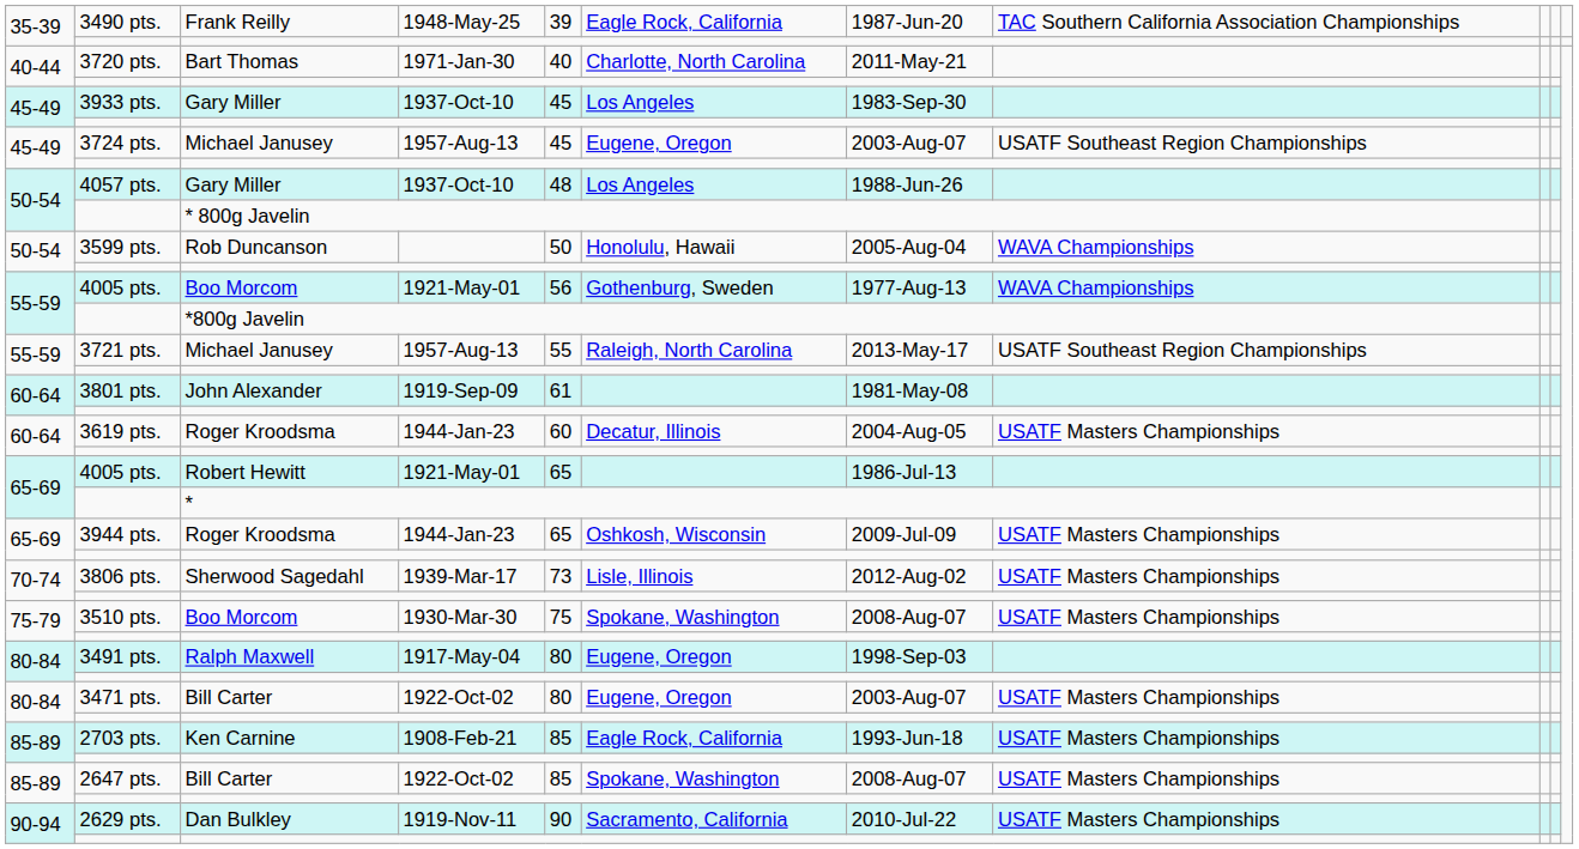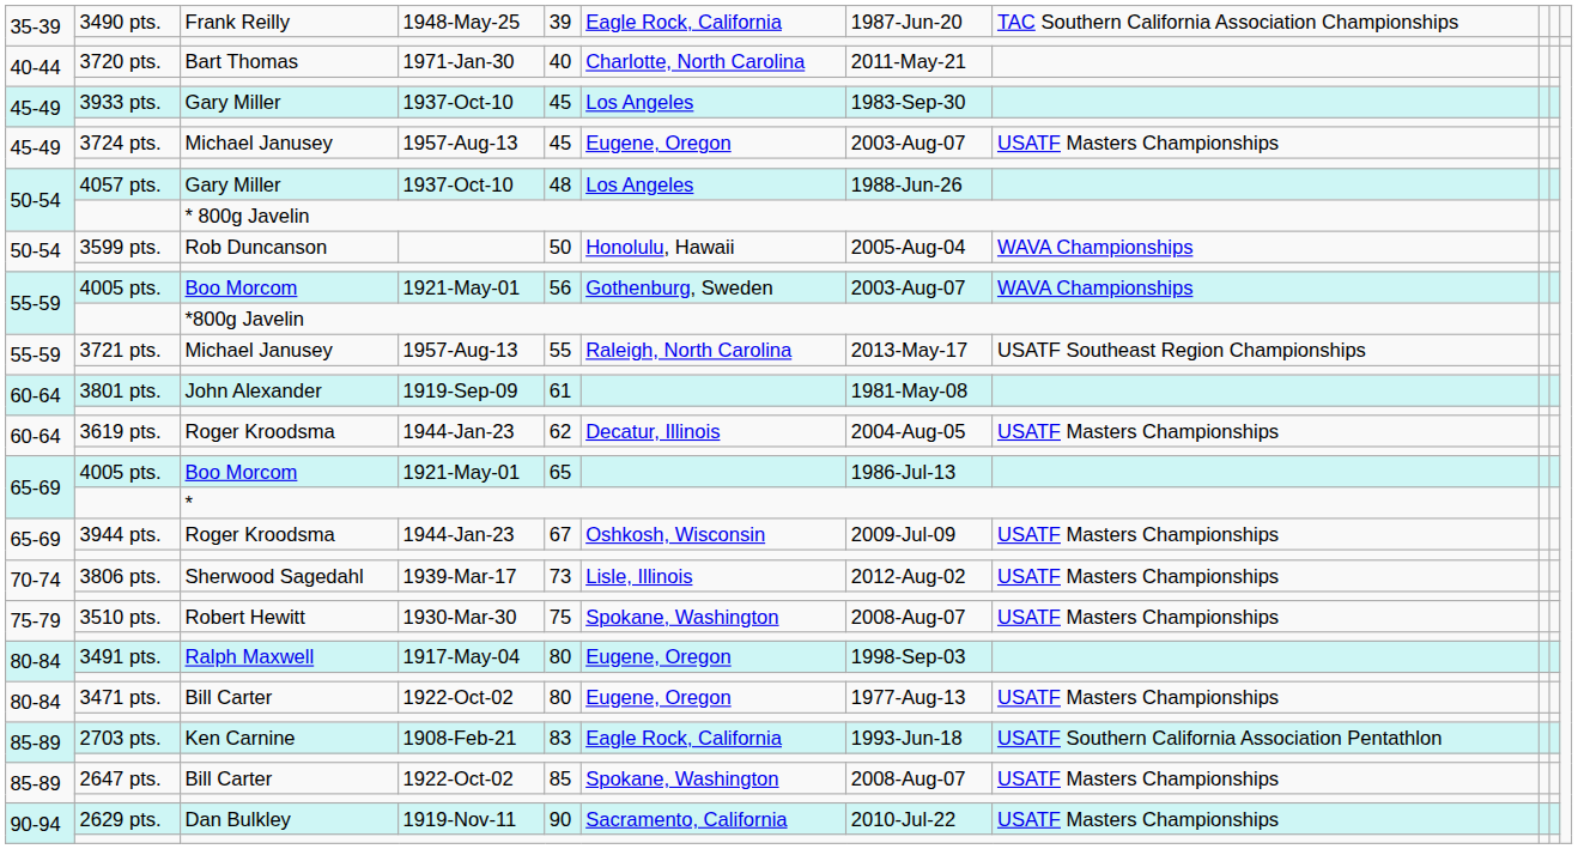 <table class="wikitable" style="font-size:95%; width: 95%">
 <tr>
 <td rowspan=2>35-39</td>
 <td>3490 pts.</td>
 <td>Frank Reilly</td>
 <td>1948-May-25</td>
 <td>39</td>
 <td><a href='#'>Eagle Rock, California</a></td>
 <td>1987-Jun-20</td>
 <td><a href='#'>TAC</a> Southern California Association Championships</td>
 <td></td>
 <td></td>
 </tr>
 <tr>
 <td></td>
 <td colspan=6></td>
 <td></td>
 <td></td>
 <td></td>
 </tr>
 <tr>
 <td rowspan=2>40-44</td>
 <td>3720 pts.</td>
 <td>Bart Thomas</td>
 <td>1971-Jan-30</td>
 <td>40</td>
 <td><a href='#'>Charlotte, North Carolina</a></td>
 <td>2011-May-21</td>
 <td></td>
 <td></td>
 <td></td>
 </tr>
 <tr>
 <td></td>
 <td colspan=6></td>
 <td></td>
 <td></td>
 </tr>
 <tr style="background:#cef6f5;">
 <td rowspan=2>45-49</td>
 <td>3933 pts.</td>
 <td>Gary Miller</td>
 <td>1937-Oct-10</td>
 <td>45</td>
 <td><a href='#'>Los Angeles</a></td>
 <td>1983-Sep-30</td>
 <td></td>
 <td></td>
 <td></td>
 </tr>
 <tr>
 <td></td>
 <td colspan=6></td>
 <td></td>
 <td></td>
 </tr>
 <tr>
 <td rowspan=2>45-49</td>
 <td>3724 pts.</td>
 <td>Michael Janusey</td>
 <td>1957-Aug-13</td>
 <td>45</td>
 <td><a href='#'>Eugene, Oregon</a></td>
 <td>2003-Aug-07</td>
-<td>USATF Southeast Region Championships</td>
+<td><a href='#'>USATF</a> Masters Championships</td>
 <td></td>
 <td></td>
 </tr>
 <tr>
 <td></td>
 <td colspan=6></td>
 <td></td>
 <td></td>
 </tr>
 <tr style="background:#cef6f5;">
 <td rowspan=2>50-54</td>
 <td>4057 pts.</td>
 <td>Gary Miller</td>
 <td>1937-Oct-10</td>
 <td>48</td>
 <td><a href='#'>Los Angeles</a></td>
 <td>1988-Jun-26</td>
 <td></td>
 <td></td>
 <td></td>
 </tr>
 <tr>
 <td></td>
 <td colspan=6> * 800g Javelin</td>
 <td></td>
 <td></td>
 </tr>
 <tr>
 <td rowspan=2>50-54</td>
 <td>3599 pts.</td>
 <td>Rob Duncanson</td>
 <td></td>
 <td>50</td>
 <td><a href='#'>Honolulu</a>, Hawaii</td>
 <td>2005-Aug-04</td>
 <td><a href='#'>WAVA Championships</a></td>
 <td></td>
 <td></td>
 </tr>
 <tr>
 <td></td>
 <td colspan=6></td>
 <td></td>
 <td></td>
 </tr>
 <tr style="background:#cef6f5;">
 <td rowspan=2>55-59</td>
 <td>4005 pts.</td>
 <td><a href='#'>Boo Morcom</a></td>
 <td>1921-May-01</td>
 <td>56</td>
 <td><a href='#'>Gothenburg</a>, Sweden</td>
-<td>1977-Aug-13</td>
+<td>2003-Aug-07</td>
 <td><a href='#'>WAVA Championships</a></td>
 <td></td>
 <td></td>
 </tr>
 <tr>
 <td></td>
 <td colspan=6> *800g Javelin</td>
 <td></td>
 <td></td>
 </tr>
 <tr>
 <td rowspan=2>55-59</td>
 <td>3721 pts.</td>
 <td>Michael Janusey</td>
 <td>1957-Aug-13</td>
 <td>55</td>
 <td><a href='#'>Raleigh, North Carolina</a></td>
 <td>2013-May-17</td>
 <td>USATF Southeast Region Championships</td>
 <td></td>
 <td></td>
 </tr>
 <tr>
 <td></td>
 <td colspan=6></td>
 <td></td>
 <td></td>
 </tr>
 <tr style="background:#cef6f5;">
 <td rowspan=2>60-64</td>
 <td>3801 pts.</td>
 <td>John Alexander</td>
 <td>1919-Sep-09</td>
 <td>61</td>
 <td></td>
 <td>1981-May-08</td>
 <td></td>
 <td></td>
 <td></td>
 </tr>
 <tr>
 <td></td>
 <td colspan=6></td>
 <td></td>
 <td></td>
 </tr>
 <tr>
 <td rowspan=2>60-64</td>
 <td>3619 pts.</td>
 <td>Roger Kroodsma</td>
 <td>1944-Jan-23</td>
-<td>60</td>
+<td>62</td>
 <td><a href='#'>Decatur, Illinois</a></td>
 <td>2004-Aug-05</td>
 <td><a href='#'>USATF</a> Masters Championships</td>
 <td></td>
 <td></td>
 </tr>
 <tr>
 <td></td>
 <td colspan=6></td>
 <td></td>
 <td></td>
 </tr>
 <tr style="background:#cef6f5;">
 <td rowspan=2>65-69</td>
 <td>4005 pts.</td>
-<td>Robert Hewitt</td>
+<td><a href='#'>Boo Morcom</a></td>
 <td>1921-May-01</td>
 <td>65</td>
 <td></td>
 <td>1986-Jul-13</td>
 <td></td>
 <td></td>
 <td></td>
 </tr>
 <tr>
 <td></td>
 <td colspan=6>*</td>
 <td></td>
 <td></td>
 </tr>
 <tr>
 <td rowspan=2>65-69</td>
 <td>3944 pts.</td>
 <td>Roger Kroodsma</td>
 <td>1944-Jan-23</td>
-<td>65</td>
+<td>67</td>
 <td><a href='#'>Oshkosh, Wisconsin</a></td>
 <td>2009-Jul-09</td>
 <td><a href='#'>USATF</a> Masters Championships</td>
 <td></td>
 <td></td>
 </tr>
 <tr>
 <td></td>
 <td colspan=6></td>
 <td></td>
 <td></td>
 </tr>
 <tr>
 <td rowspan=2>70-74</td>
 <td>3806 pts.</td>
 <td>Sherwood Sagedahl</td>
 <td>1939-Mar-17</td>
 <td>73</td>
 <td><a href='#'>Lisle, Illinois</a></td>
 <td>2012-Aug-02</td>
 <td><a href='#'>USATF</a> Masters Championships</td>
 <td></td>
 <td></td>
 </tr>
 <tr>
 <td></td>
 <td colspan=6></td>
 <td></td>
 <td></td>
 </tr>
 <tr>
 <td rowspan=2>75-79</td>
 <td>3510 pts.</td>
-<td><a href='#'>Boo Morcom</a></td>
+<td>Robert Hewitt</td>
 <td>1930-Mar-30</td>
 <td>75</td>
 <td><a href='#'>Spokane, Washington</a></td>
 <td>2008-Aug-07</td>
 <td><a href='#'>USATF</a> Masters Championships</td>
 <td></td>
 <td></td>
 </tr>
 <tr>
 <td></td>
 <td colspan=6></td>
 <td></td>
 <td></td>
 </tr>
 <tr style="background:#cef6f5;">
 <td rowspan=2>80-84</td>
 <td>3491 pts.</td>
 <td><a href='#'>Ralph Maxwell</a></td>
 <td>1917-May-04</td>
 <td>80</td>
 <td><a href='#'>Eugene, Oregon</a></td>
 <td>1998-Sep-03</td>
 <td></td>
 <td></td>
 <td></td>
 </tr>
 <tr>
 <td></td>
 <td colspan=6></td>
 <td></td>
 <td></td>
 </tr>
 <tr>
 <td rowspan=2>80-84</td>
 <td>3471 pts.</td>
 <td>Bill Carter</td>
 <td>1922-Oct-02</td>
 <td>80</td>
 <td><a href='#'>Eugene, Oregon</a></td>
-<td>2003-Aug-07</td>
+<td>1977-Aug-13</td>
 <td><a href='#'>USATF</a> Masters Championships</td>
 <td></td>
 <td></td>
 </tr>
 <tr>
 <td></td>
 <td colspan=6></td>
 <td></td>
 <td></td>
 </tr>
 <tr style="background:#cef6f5;">
 <td rowspan=2>85-89</td>
 <td>2703 pts.</td>
 <td>Ken Carnine</td>
 <td>1908-Feb-21</td>
-<td>85</td>
+<td>83</td>
 <td><a href='#'>Eagle Rock, California</a></td>
 <td>1993-Jun-18</td>
-<td><a href='#'>USATF</a> Masters Championships</td>
+<td><a href='#'>USATF</a> Southern California Association Pentathlon</td>
 <td></td>
 <td></td>
 </tr>
 <tr>
 <td></td>
 <td colspan=6></td>
 <td></td>
 <td></td>
 </tr>
 <tr>
 <td rowspan=2>85-89</td>
 <td>2647 pts.</td>
 <td>Bill Carter</td>
 <td>1922-Oct-02</td>
 <td>85</td>
 <td><a href='#'>Spokane, Washington</a></td>
 <td>2008-Aug-07</td>
 <td><a href='#'>USATF</a> Masters Championships</td>
 <td></td>
 <td></td>
 </tr>
 <tr>
 <td></td>
 <td colspan=6></td>
 <td></td>
 <td></td>
 </tr>
 <tr style="background:#cef6f5;">
 <td rowspan=2>90-94</td>
 <td>2629 pts.</td>
 <td>Dan Bulkley</td>
 <td>1919-Nov-11</td>
 <td>90</td>
 <td><a href='#'>Sacramento, California</a></td>
 <td>2010-Jul-22</td>
 <td><a href='#'>USATF</a> Masters Championships</td>
 <td></td>
 <td></td>
 </tr>
 <tr>
 <td></td>
 <td colspan=6></td>
 <td></td>
 <td></td>
 </tr>
 </table>
